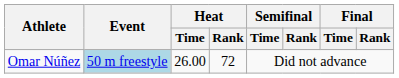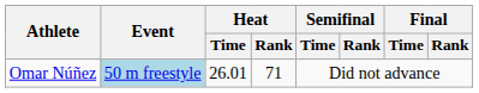 <table class=wikitable style="font-size:90%">
 <tr>
 <th rowspan="2">Athlete</th>
 <th rowspan="2">Event</th>
 <th colspan="2">Heat</th>
 <th colspan="2">Semifinal</th>
 <th colspan="2">Final</th>
 </tr>
 <tr style="font-size:95%">
 <th>Time</th>
 <th>Rank</th>
 <th>Time</th>
 <th>Rank</th>
 <th>Time</th>
 <th>Rank</th>
 </tr>
 <tr align=center>
 <td align=left><a href='#'>Omar Núñez</a></td>
 <td align=left style="background: lightblue;"><a href='#'>50 m freestyle</a></td>
-<td>26.00</td>
-<td>72</td>
+<td>26.01</td>
+<td>71</td>
 <td colspan=4>Did not advance</td>
 </tr>
 </table>
